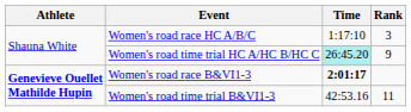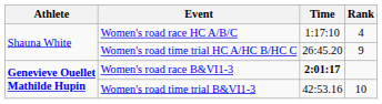 <table class=wikitable style="font-size:90%">
 <tr>
 <th>Athlete</th>
 <th>Event</th>
 <th>Time</th>
 <th>Rank</th>
 </tr>
 <tr>
 <td rowspan="2"><a href='#'>Shauna White</a></td>
 <td><a href='#'>Women's road race HC A/B/C</a></td>
 <td style="text-align:center;">1:17:10</td>
-<td style="text-align:center;">3</td>
+<td style="text-align:center;">4</td>
 </tr>
 <tr>
 <td><a href='#'>Women's road time trial HC A/HC B/HC C</a></td>
-<td style="background: paleturquoise; text-align:center;">26:45.20</td>
+<td style="text-align:center;">26:45.20</td>
 <td style="text-align:center;">9</td>
 </tr>
 <tr>
 <td rowspan="2"><strong><a href='#'>Genevieve Ouellet</a></strong><br> <strong><a href='#'>Mathilde Hupin</a></strong></td>
 <td><a href='#'>Women's road race B&VI1-3</a></td>
 <td style="text-align:center;"><strong>2:01:17</strong></td>
 <td style="text-align:center;"></td>
 </tr>
 <tr>
 <td><a href='#'>Women's road time trial B&VI1-3</a></td>
 <td style="text-align:center;">42:53.16</td>
-<td style="text-align:center;">11</td>
+<td style="text-align:center;">10</td>
 </tr>
 </table>
